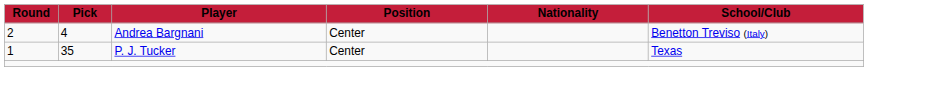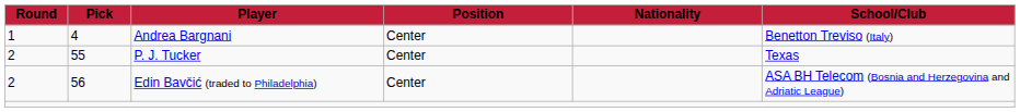 <table class="wikitable sortable sortable">
 <tr>
 <th style="background:#C41E3A;" width="5%">Round</th>
 <th style="background:#C41E3A;" width="5%">Pick</th>
 <th style="background:#C41E3A;" width="20%">Player</th>
 <th style="background:#C41E3A;" width="15%">Position</th>
 <th style="background:#C41E3A;" width="15%">Nationality</th>
 <th style="background:#C41E3A;" width="20%">School/Club</th>
 </tr>
 <tr>
-<td>2</td>
+<td>1</td>
 <td>4</td>
 <td><a href='#'>Andrea Bargnani</a></td>
 <td>Center</td>
 <td></td>
 <td><a href='#'>Benetton Treviso</a> <small>(<a href='#'>Italy</a>)</small></td>
 </tr>
 <tr>
-<td>1</td>
-<td>35</td>
+<td>2</td>
+<td>55</td>
 <td><a href='#'>P. J. Tucker</a></td>
 <td>Center</td>
 <td></td>
 <td><a href='#'>Texas</a></td>
 </tr>
 <tr>
+<td>2</td>
+<td>56</td>
+<td><a href='#'>Edin Bavčić</a> <small>(traded to <a href='#'>Philadelphia</a>)</small></td>
+<td>Center</td>
+<td></td>
+<td><a href='#'>ASA BH Telecom</a> <small> (<a href='#'>Bosnia and Herzegovina</a> and <a href='#'>Adriatic League</a>)</small></td>
+</tr>
+<tr>
 <td align=center colspan=6></td>
 </tr>
 </table>
